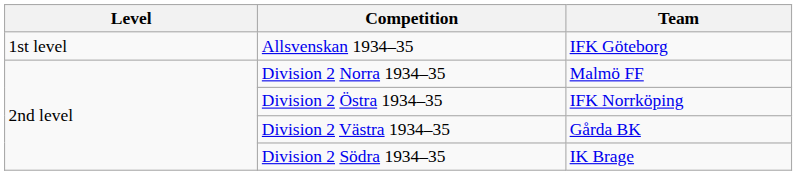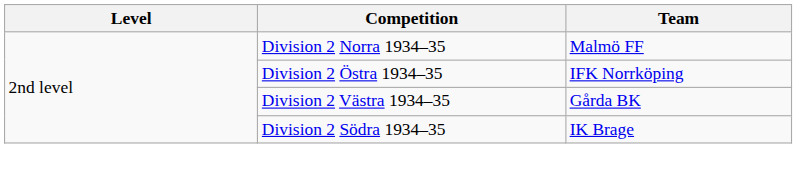 <table class="wikitable" style="text-align: left;">
 <tr>
 <th style="width: 225px;">Level</th>
 <th style="width: 275px;">Competition</th>
 <th style="width: 200px;">Team</th>
-</tr>
-<tr>
-<td>1st level</td>
-<td><a href='#'>Allsvenskan</a> 1934–35</td>
-<td><a href='#'>IFK Göteborg</a></td>
 </tr>
 <tr>
 <td rowspan=4>2nd level</td>
 <td><a href='#'>Division 2</a> <a href='#'>Norra</a> 1934–35</td>
 <td><a href='#'>Malmö FF</a></td>
 </tr>
 <tr>
 <td><a href='#'>Division 2</a> <a href='#'>Östra</a> 1934–35</td>
 <td><a href='#'>IFK Norrköping</a></td>
 </tr>
 <tr>
 <td><a href='#'>Division 2</a> <a href='#'>Västra</a> 1934–35</td>
 <td><a href='#'>Gårda BK</a></td>
 </tr>
 <tr>
 <td><a href='#'>Division 2</a> <a href='#'>Södra</a> 1934–35</td>
 <td><a href='#'>IK Brage</a></td>
 </tr>
 </table>
